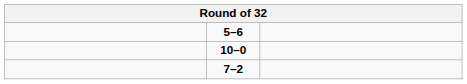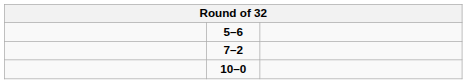 <table class="wikitable" style="text-align: center;">
 <tr>
 <th colspan=3>Round of 32</th>
 </tr>
 <tr>
 <td align=left width="270"></td>
 <td align=center width="65"><strong>5–6</strong></td>
 <td align=left width="270"><strong></strong></td>
 </tr>
 <tr>
 <td align=left><strong></strong></td>
-<td align=center><strong>10–0</strong></td>
+<td align=center><strong>7–2</strong></td>
 <td align=left></td>
 </tr>
 <tr>
 <td align=left><strong></strong></td>
-<td align=center><strong>7–2</strong></td>
+<td align=center><strong>10–0</strong></td>
 <td align=left></td>
 </tr>
 </table>
